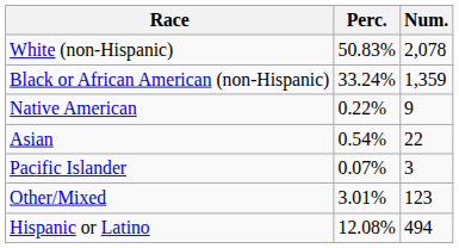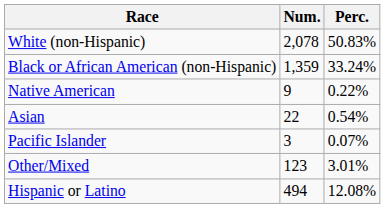 <table class="wikitable">
 <tr>
 <th>Race</th>
+<th>Num.</th>
 <th>Perc.</th>
-<th>Num.</th>
 </tr>
 <tr>
 <td><a href='#'>White</a> (non-Hispanic)</td>
+<td>2,078</td>
 <td>50.83%</td>
-<td>2,078</td>
 </tr>
 <tr>
 <td><a href='#'>Black or African American</a> (non-Hispanic)</td>
+<td>1,359</td>
 <td>33.24%</td>
-<td>1,359</td>
 </tr>
 <tr>
 <td><a href='#'>Native American</a></td>
+<td>9</td>
 <td>0.22%</td>
-<td>9</td>
 </tr>
 <tr>
 <td><a href='#'>Asian</a></td>
+<td>22</td>
 <td>0.54%</td>
-<td>22</td>
 </tr>
 <tr>
 <td><a href='#'>Pacific Islander</a></td>
+<td>3</td>
 <td>0.07%</td>
-<td>3</td>
 </tr>
 <tr>
 <td><a href='#'>Other/Mixed</a></td>
+<td>123</td>
 <td>3.01%</td>
-<td>123</td>
 </tr>
 <tr>
 <td><a href='#'>Hispanic</a> or <a href='#'>Latino</a></td>
+<td>494</td>
 <td>12.08%</td>
-<td>494</td>
 </tr>
 </table>
